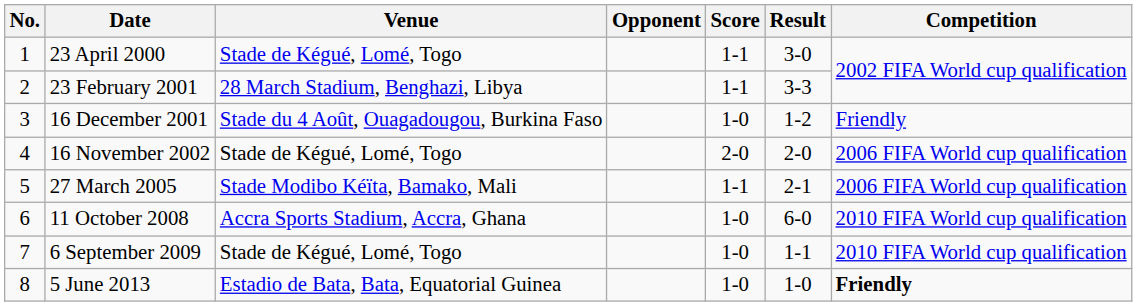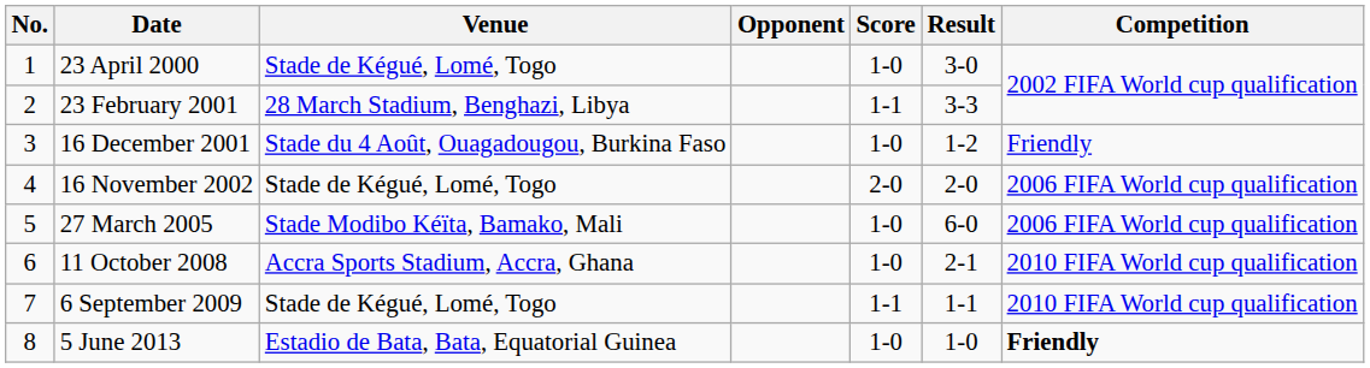 <table class="wikitable sortable">
 <tr>
 <th scope="col">No.</th>
 <th scope="col">Date</th>
 <th scope="col">Venue</th>
 <th scope="col">Opponent</th>
 <th scope="col">Score</th>
 <th scope="col">Result</th>
 <th scope="col">Competition</th>
 </tr>
 <tr>
 <td align="center">1</td>
 <td>23 April 2000</td>
 <td><a href='#'>Stade de Kégué</a>, <a href='#'>Lomé</a>, Togo</td>
 <td></td>
-<td align="center">1-1</td>
+<td align="center">1-0</td>
 <td align="center">3-0</td>
 <td rowspan="2"><a href='#'>2002 FIFA World cup qualification</a></td>
 </tr>
 <tr>
 <td align="center">2</td>
 <td>23 February 2001</td>
 <td><a href='#'>28 March Stadium</a>, <a href='#'>Benghazi</a>, Libya</td>
 <td></td>
 <td align="center">1-1</td>
 <td align="center">3-3</td>
 </tr>
 <tr>
 <td align="center">3</td>
 <td>16 December 2001</td>
 <td><a href='#'>Stade du 4 Août</a>, <a href='#'>Ouagadougou</a>, Burkina Faso</td>
 <td></td>
 <td align="center">1-0</td>
 <td align="center">1-2</td>
 <td><a href='#'>Friendly</a></td>
 </tr>
 <tr>
 <td align="center">4</td>
 <td>16 November 2002</td>
 <td>Stade de Kégué, Lomé, Togo</td>
 <td></td>
 <td align="center">2-0</td>
 <td align="center">2-0</td>
 <td><a href='#'>2006 FIFA World cup qualification</a></td>
 </tr>
 <tr>
 <td align="center">5</td>
 <td>27 March 2005</td>
 <td><a href='#'>Stade Modibo Kéïta</a>, <a href='#'>Bamako</a>, Mali</td>
 <td></td>
-<td align="center">1-1</td>
-<td align="center">2-1</td>
+<td align="center">1-0</td>
+<td align="center">6-0</td>
 <td><a href='#'>2006 FIFA World cup qualification</a></td>
 </tr>
 <tr>
 <td align="center">6</td>
 <td>11 October 2008</td>
 <td><a href='#'>Accra Sports Stadium</a>, <a href='#'>Accra</a>, Ghana</td>
 <td></td>
 <td align="center">1-0</td>
-<td align="center">6-0</td>
+<td align="center">2-1</td>
 <td><a href='#'>2010 FIFA World cup qualification</a></td>
 </tr>
 <tr>
 <td align="center">7</td>
 <td>6 September 2009</td>
 <td>Stade de Kégué, Lomé, Togo</td>
 <td></td>
-<td align="center">1-0</td>
+<td align="center">1-1</td>
 <td align="center">1-1</td>
 <td><a href='#'>2010 FIFA World cup qualification</a></td>
 </tr>
 <tr>
 <td align="center">8</td>
 <td>5 June 2013</td>
 <td><a href='#'>Estadio de Bata</a>, <a href='#'>Bata</a>, Equatorial Guinea</td>
 <td></td>
 <td align="center">1-0</td>
 <td align="center">1-0</td>
 <td><strong>Friendly</strong></td>
 </tr>
 </table>
